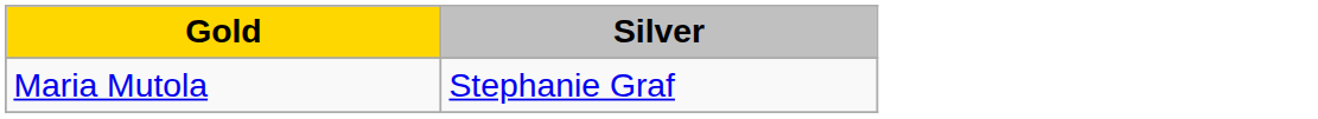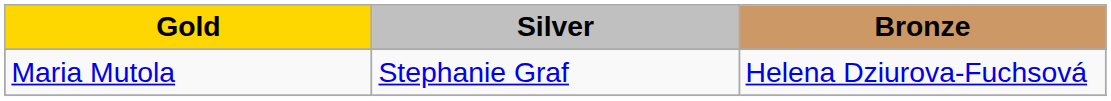 <table class="wikitable" style="text-align:left">
 <tr align="center">
 <td width=200 bgcolor=gold><strong>Gold</strong></td>
 <td width=200 bgcolor=silver><strong>Silver</strong></td>
+<td width=200 bgcolor=CC9966><strong>Bronze</strong></td>
 </tr>
 <tr>
 <td><a href='#'>Maria Mutola</a><br><em></em></td>
 <td><a href='#'>Stephanie Graf</a><br><em></em></td>
+<td><a href='#'>Helena Dziurova-Fuchsová</a><br><em></em></td>
 </tr>
 </table>
